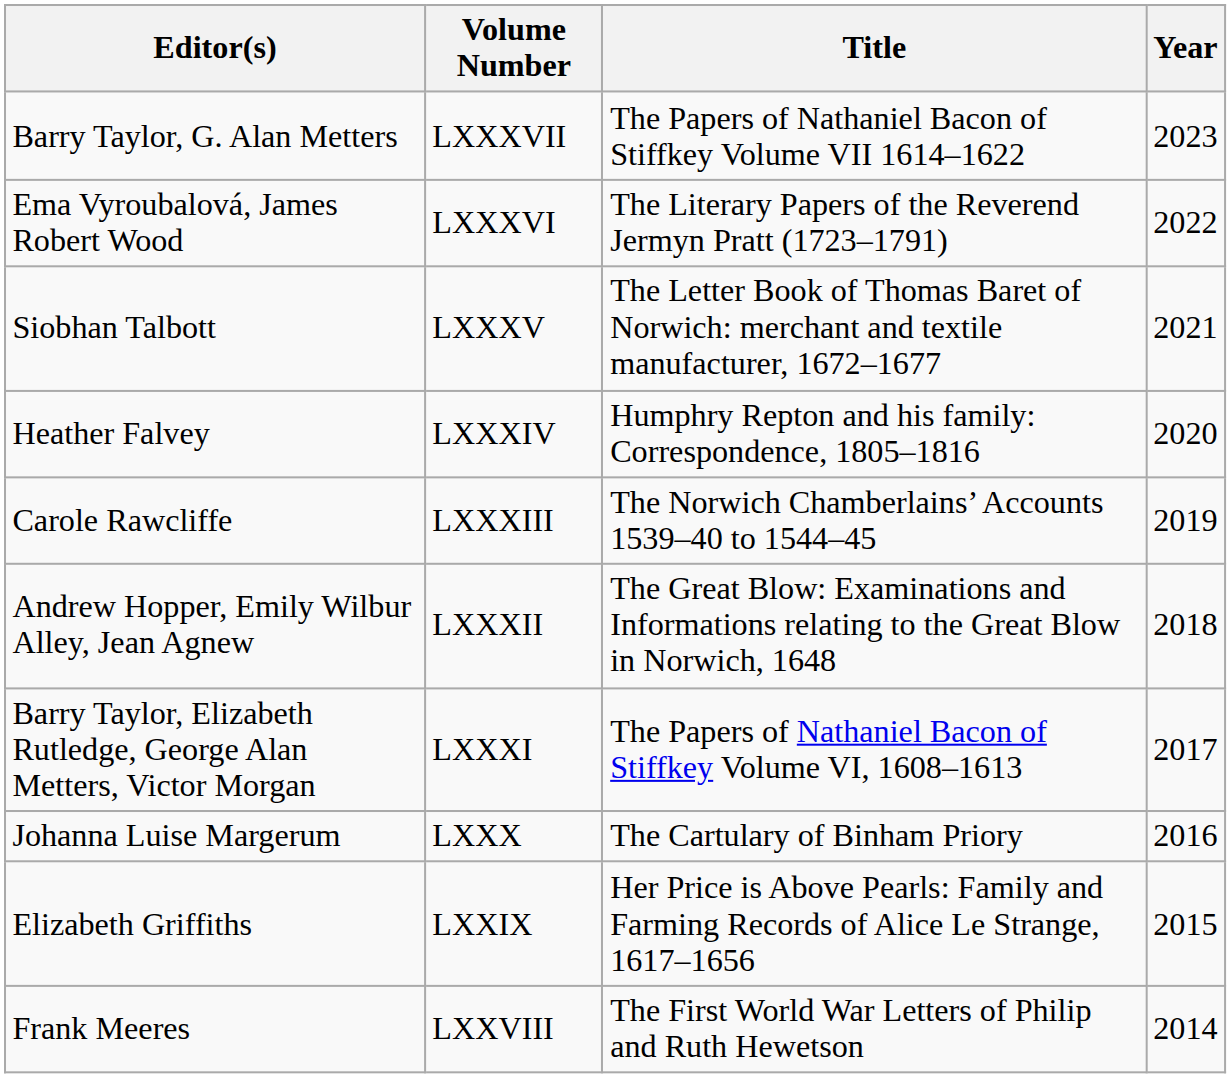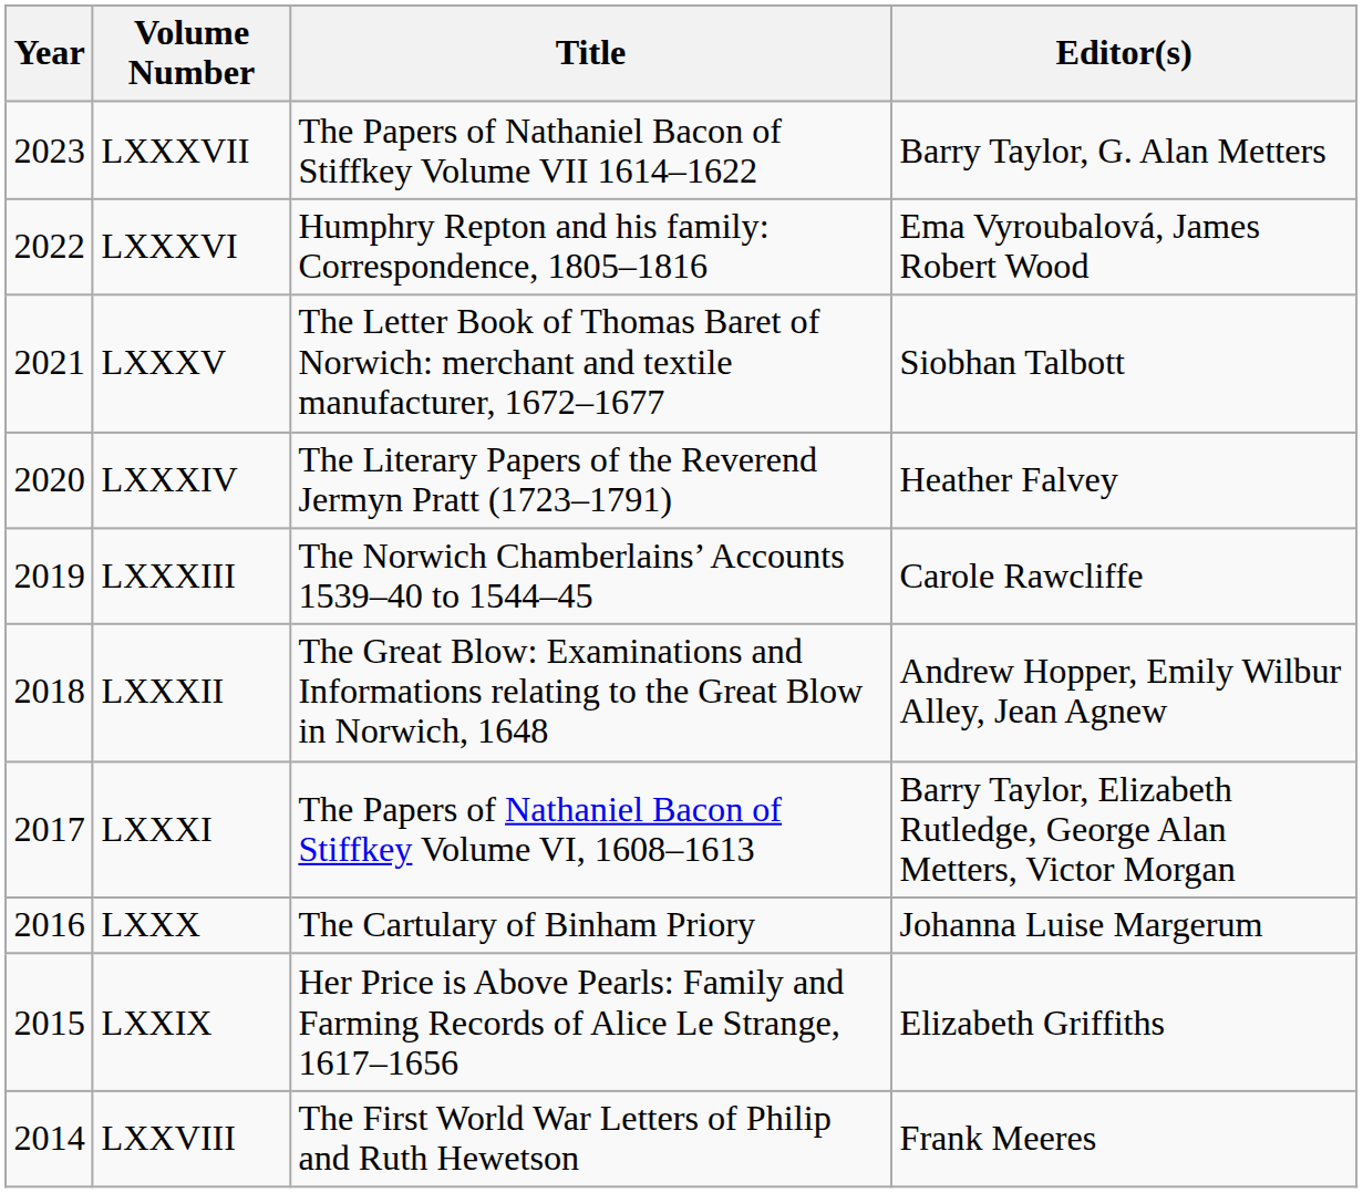 <table class="wikitable">
 <tr>
-<th>Editor(s)</th>
+<th>Year</th>
 <th>Volume Number</th>
 <th>Title</th>
-<th>Year</th>
+<th>Editor(s)</th>
 </tr>
 <tr>
-<td>Barry Taylor, G. Alan Metters</td>
+<td>2023</td>
 <td>LXXXVII</td>
 <td>The Papers of Nathaniel Bacon of Stiffkey Volume VII 1614–1622</td>
-<td>2023</td>
+<td>Barry Taylor, G. Alan Metters</td>
 </tr>
 <tr>
+<td>2022</td>
+<td>LXXXVI</td>
+<td>Humphry Repton and his family: Correspondence, 1805–1816</td>
 <td>Ema Vyroubalová, James Robert Wood</td>
-<td>LXXXVI</td>
-<td>The Literary Papers of the Reverend Jermyn Pratt (1723–1791)</td>
-<td>2022</td>
 </tr>
 <tr>
-<td>Siobhan Talbott</td>
+<td>2021</td>
 <td>LXXXV</td>
 <td>The Letter Book of Thomas Baret of Norwich: merchant and textile manufacturer, 1672–1677</td>
-<td>2021</td>
+<td>Siobhan Talbott</td>
 </tr>
 <tr>
+<td>2020</td>
+<td>LXXXIV</td>
+<td>The Literary Papers of the Reverend Jermyn Pratt (1723–1791)</td>
 <td>Heather Falvey</td>
-<td>LXXXIV</td>
-<td>Humphry Repton and his family: Correspondence, 1805–1816</td>
-<td>2020</td>
 </tr>
 <tr>
-<td>Carole Rawcliffe</td>
+<td>2019</td>
 <td>LXXXIII</td>
 <td>The Norwich Chamberlains’ Accounts 1539–40 to 1544–45</td>
-<td>2019</td>
+<td>Carole Rawcliffe</td>
 </tr>
 <tr>
-<td>Andrew Hopper, Emily Wilbur Alley, Jean Agnew</td>
+<td>2018</td>
 <td>LXXXII</td>
 <td>The Great Blow: Examinations and Informations relating to the Great Blow in Norwich, 1648</td>
-<td>2018</td>
+<td>Andrew Hopper, Emily Wilbur Alley, Jean Agnew</td>
 </tr>
 <tr>
-<td>Barry Taylor, Elizabeth Rutledge, George Alan Metters, Victor Morgan</td>
+<td>2017</td>
 <td>LXXXI</td>
 <td>The Papers of <a href='#'>Nathaniel Bacon of Stiffkey</a> Volume VI, 1608–1613</td>
-<td>2017</td>
+<td>Barry Taylor, Elizabeth Rutledge, George Alan Metters, Victor Morgan</td>
 </tr>
 <tr>
-<td>Johanna Luise Margerum</td>
+<td>2016</td>
 <td>LXXX</td>
 <td>The Cartulary of Binham Priory</td>
-<td>2016</td>
+<td>Johanna Luise Margerum</td>
 </tr>
 <tr>
-<td>Elizabeth Griffiths</td>
+<td>2015</td>
 <td>LXXIX</td>
 <td>Her Price is Above Pearls: Family and Farming Records of Alice Le Strange, 1617–1656</td>
-<td>2015</td>
+<td>Elizabeth Griffiths</td>
 </tr>
 <tr>
-<td>Frank Meeres</td>
+<td>2014</td>
 <td>LXXVIII</td>
 <td>The First World War Letters of Philip and Ruth Hewetson</td>
-<td>2014</td>
+<td>Frank Meeres</td>
 </tr>
 </table>
